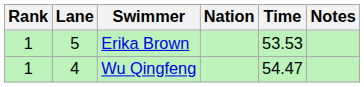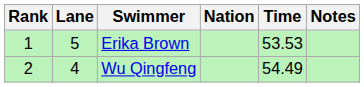 <table class="wikitable sortable" style="text-align:center">
 <tr>
 <th>Rank</th>
 <th>Lane</th>
 <th>Swimmer</th>
 <th>Nation</th>
 <th>Time</th>
 <th>Notes</th>
 </tr>
 <tr bgcolor=bbf3bb>
 <td>1</td>
 <td>5</td>
 <td align=left><a href='#'>Erika Brown</a></td>
 <td align=left></td>
 <td>53.53</td>
 <td></td>
 </tr>
 <tr bgcolor=#bbf3bb>
-<td>1</td>
+<td>2</td>
 <td>4</td>
 <td align=left><a href='#'>Wu Qingfeng</a></td>
 <td align=left></td>
-<td>54.47</td>
+<td>54.49</td>
 <td></td>
 </tr>
 </table>
